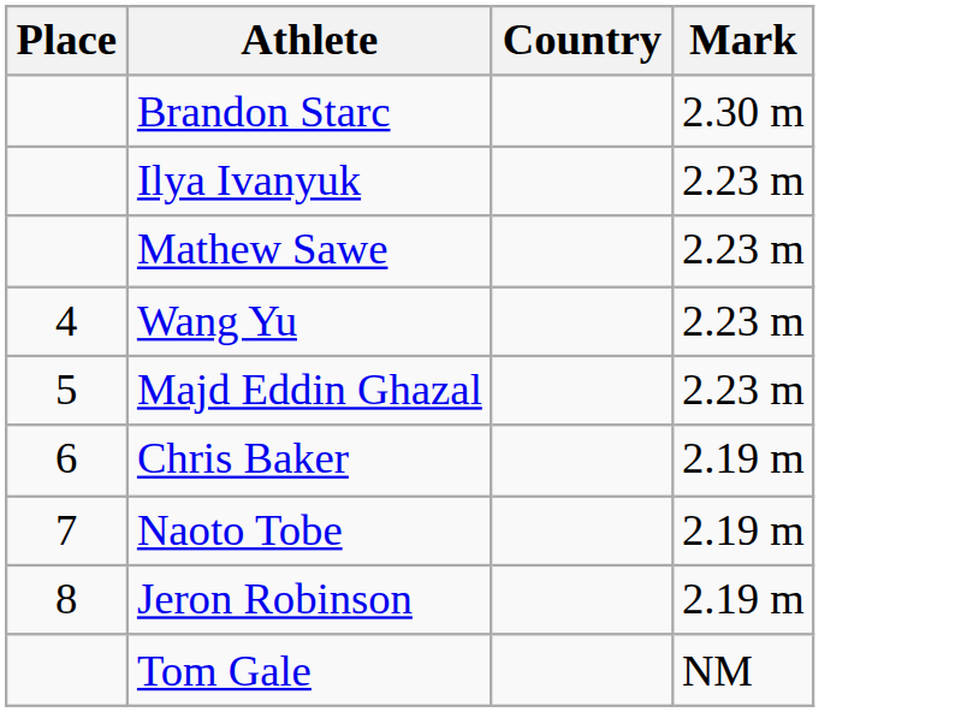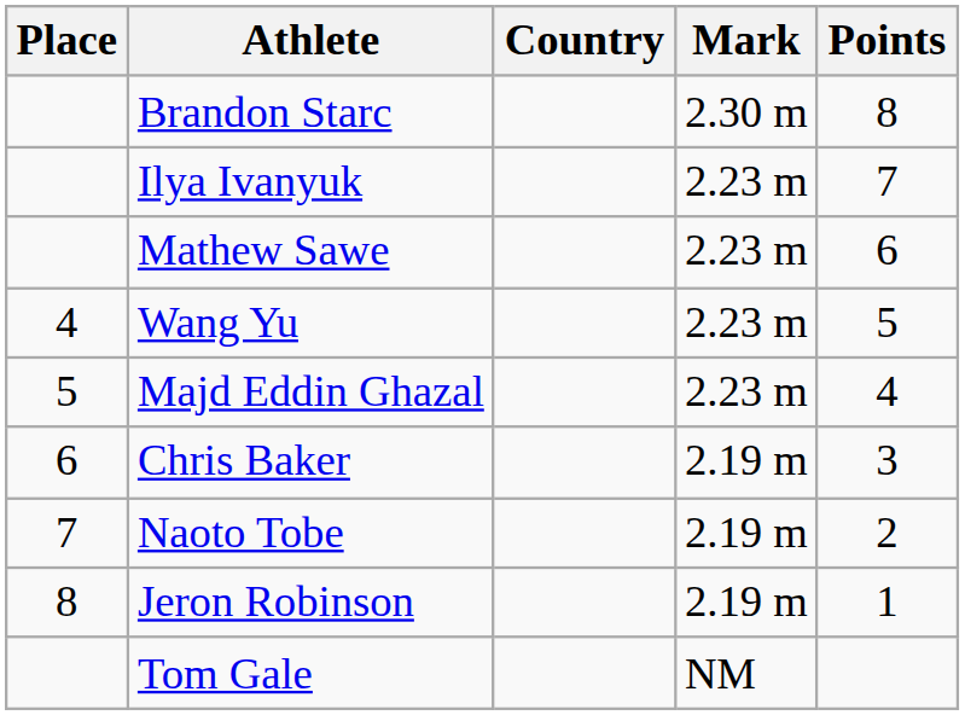 <table class="wikitable">
 <tr>
 <th>Place</th>
 <th>Athlete</th>
 <th>Country</th>
 <th>Mark</th>
+<th>Points</th>
 </tr>
 <tr>
 <td align=center></td>
 <td><a href='#'>Brandon Starc</a></td>
 <td></td>
 <td>2.30 m</td>
+<td align=center>8</td>
 </tr>
 <tr>
 <td align=center></td>
 <td><a href='#'>Ilya Ivanyuk</a></td>
 <td></td>
 <td>2.23 m</td>
+<td align=center>7</td>
 </tr>
 <tr>
 <td align=center></td>
 <td><a href='#'>Mathew Sawe</a></td>
 <td></td>
 <td>2.23 m</td>
+<td align=center>6</td>
 </tr>
 <tr>
 <td align=center>4</td>
 <td><a href='#'>Wang Yu</a></td>
 <td></td>
 <td>2.23 m</td>
+<td align=center>5</td>
 </tr>
 <tr>
 <td align=center>5</td>
 <td><a href='#'>Majd Eddin Ghazal</a></td>
 <td></td>
 <td>2.23 m</td>
+<td align=center>4</td>
 </tr>
 <tr>
 <td align=center>6</td>
 <td><a href='#'>Chris Baker</a></td>
 <td></td>
 <td>2.19 m</td>
+<td align=center>3</td>
 </tr>
 <tr>
 <td align=center>7</td>
 <td><a href='#'>Naoto Tobe</a></td>
 <td></td>
 <td>2.19 m</td>
+<td align=center>2</td>
 </tr>
 <tr>
 <td align=center>8</td>
 <td><a href='#'>Jeron Robinson</a></td>
 <td></td>
 <td>2.19 m</td>
+<td align=center>1</td>
 </tr>
 <tr>
 <td align=center></td>
 <td><a href='#'>Tom Gale</a></td>
 <td></td>
 <td>NM</td>
+<td align=center></td>
 </tr>
 </table>
